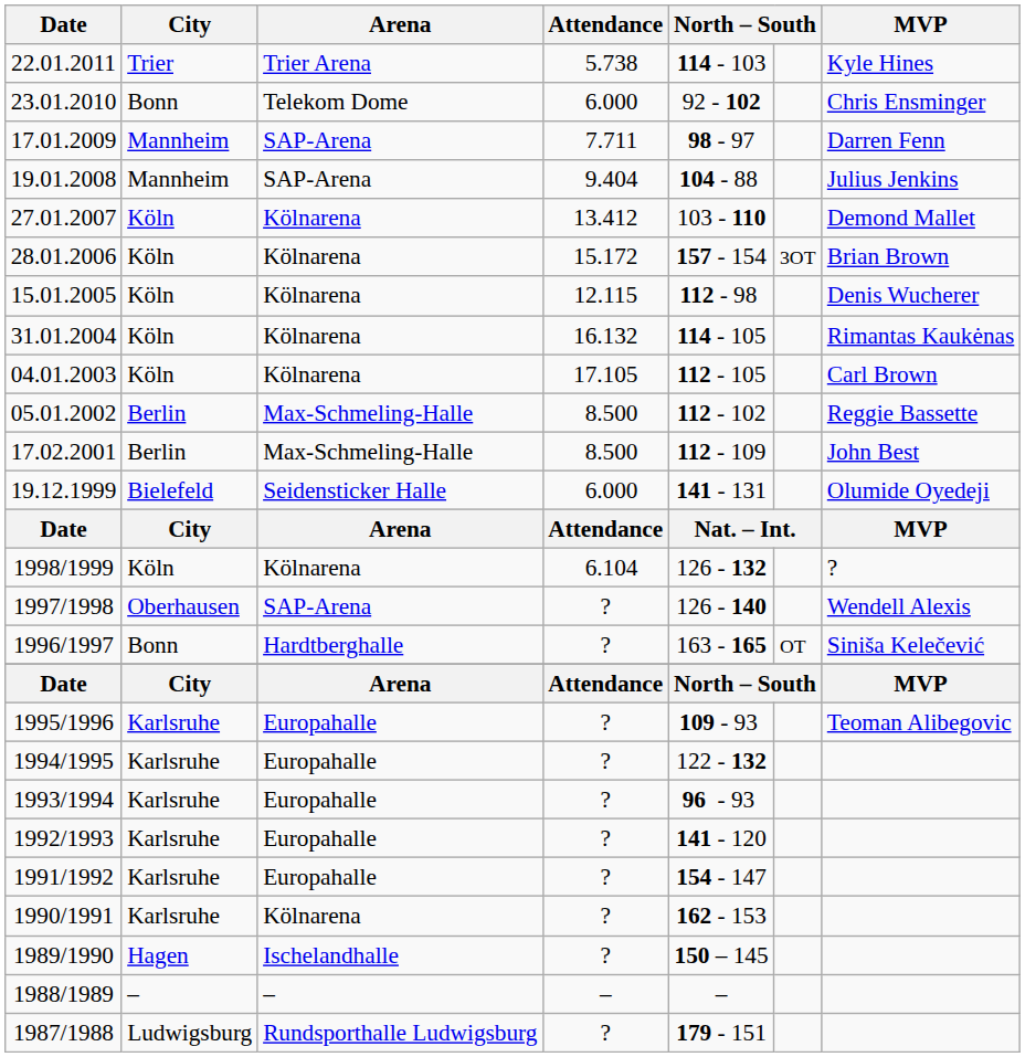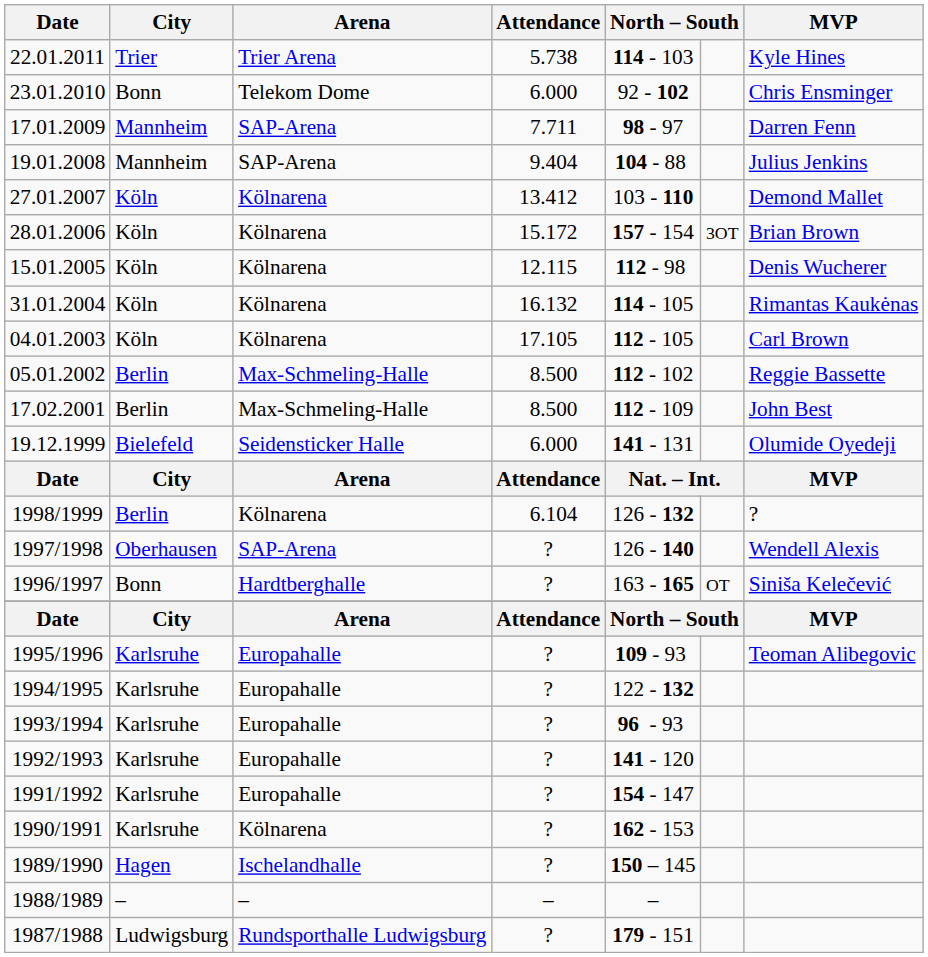 <table class="wikitable" style="font-size:95%;">
 <tr>
 <th>Date</th>
 <th>City</th>
 <th>Arena</th>
 <th>Attendance</th>
 <th colspan=2>North – South</th>
 <th>MVP</th>
 </tr>
 <tr ---->
 <td align="center">22.01.2011</td>
 <td><a href='#'>Trier</a></td>
 <td><a href='#'>Trier Arena</a></td>
 <td align="center">  5.738</td>
 <td align="center"><strong>114</strong> - 103</td>
 <td></td>
 <td> <a href='#'>Kyle Hines</a></td>
 </tr>
 <tr ---->
 <td align="center">23.01.2010</td>
 <td>Bonn</td>
 <td>Telekom Dome</td>
 <td align="center">  6.000</td>
 <td align="center">92 - <strong>102</strong></td>
 <td></td>
 <td> <a href='#'>Chris Ensminger</a></td>
 </tr>
 <tr ---->
 <td align="center">17.01.2009</td>
 <td><a href='#'>Mannheim</a></td>
 <td><a href='#'>SAP-Arena</a></td>
 <td align="center">  7.711</td>
 <td align="center"><strong>98</strong> - 97</td>
 <td></td>
 <td> <a href='#'>Darren Fenn</a></td>
 </tr>
 <tr ---->
 <td align="center">19.01.2008</td>
 <td>Mannheim</td>
 <td>SAP-Arena</td>
 <td align="center">  9.404</td>
 <td align="center"><strong>104</strong> - 88 </td>
 <td></td>
 <td> <a href='#'>Julius Jenkins</a></td>
 </tr>
 <tr ---->
 <td align="center">27.01.2007</td>
 <td><a href='#'>Köln</a></td>
 <td><a href='#'>Kölnarena</a></td>
 <td align="center">13.412</td>
 <td align="center">103 - <strong>110</strong></td>
 <td></td>
 <td> <a href='#'>Demond Mallet</a></td>
 </tr>
 <tr ---->
 <td align="center">28.01.2006</td>
 <td>Köln</td>
 <td>Kölnarena</td>
 <td align="center">15.172</td>
 <td align="center"><strong>157</strong> - 154</td>
 <td><small>3OT</small></td>
 <td> <a href='#'>Brian Brown</a></td>
 </tr>
 <tr ---->
 <td align="center">15.01.2005</td>
 <td>Köln</td>
 <td>Kölnarena</td>
 <td align="center">12.115</td>
 <td align="center"><strong>112</strong> - 98 </td>
 <td></td>
 <td> <a href='#'>Denis Wucherer</a></td>
 </tr>
 <tr ---->
 <td align="center">31.01.2004</td>
 <td>Köln</td>
 <td>Kölnarena</td>
 <td align="center">16.132</td>
 <td align="center"><strong>114</strong> - 105</td>
 <td></td>
 <td> <a href='#'>Rimantas Kaukėnas</a></td>
 </tr>
 <tr ---->
 <td align="center">04.01.2003</td>
 <td>Köln</td>
 <td>Kölnarena</td>
 <td align="center">17.105</td>
 <td align="center"><strong>112</strong> - 105</td>
 <td></td>
 <td> <a href='#'>Carl Brown</a></td>
 </tr>
 <tr ---->
 <td align="center">05.01.2002</td>
 <td><a href='#'>Berlin</a></td>
 <td><a href='#'>Max-Schmeling-Halle</a></td>
 <td align="center">  8.500</td>
 <td align="center"><strong>112</strong> - 102</td>
 <td></td>
 <td> <a href='#'>Reggie Bassette</a></td>
 </tr>
 <tr ---->
 <td align="center">17.02.2001</td>
 <td>Berlin</td>
 <td>Max-Schmeling-Halle</td>
 <td align="center">  8.500</td>
 <td align="center"><strong>112</strong> - 109</td>
 <td></td>
 <td> <a href='#'>John Best</a></td>
 </tr>
 <tr ---->
 <td align="center">19.12.1999</td>
 <td><a href='#'>Bielefeld</a></td>
 <td><a href='#'>Seidensticker Halle</a></td>
 <td align="center">  6.000</td>
 <td align="center"><strong>141</strong> - 131</td>
 <td></td>
 <td> <a href='#'>Olumide Oyedeji</a></td>
 </tr>
 <tr ---->
 <th>Date</th>
 <th>City</th>
 <th>Arena</th>
 <th>Attendance</th>
 <th colspan=2>Nat. – Int.</th>
 <th>MVP</th>
 </tr>
 <tr ---->
 <td align="center">1998/1999</td>
-<td>Köln</td>
+<td><a href='#'>Berlin</a></td>
 <td>Kölnarena</td>
 <td align="center">  6.104</td>
 <td align="center">126 - <strong>132</strong></td>
 <td></td>
 <td>?</td>
 </tr>
 <tr ---->
 <td align="center">1997/1998</td>
 <td><a href='#'>Oberhausen</a></td>
 <td><a href='#'>SAP-Arena</a></td>
 <td align="center">?</td>
 <td align="center">126 - <strong>140</strong></td>
 <td></td>
 <td> <a href='#'>Wendell Alexis</a></td>
 </tr>
 <tr ---->
 <td align="center">1996/1997</td>
 <td>Bonn</td>
 <td><a href='#'>Hardtberghalle</a></td>
 <td align="center">?</td>
 <td align="center">163 - <strong>165</strong></td>
 <td><small>OT</small></td>
 <td> <a href='#'>Siniša Kelečević</a></td>
 </tr>
 <tr ---->
 </tr>
 <tr bgcolor="#dddddd">
 <th>Date</th>
 <th>City</th>
 <th>Arena</th>
 <th>Attendance</th>
 <th colspan=2>North – South</th>
 <th>MVP</th>
 </tr>
 <tr ---->
 <td align="center">1995/1996</td>
 <td><a href='#'>Karlsruhe</a></td>
 <td><a href='#'>Europahalle</a></td>
 <td align="center">?</td>
 <td align="center"><strong>109</strong> - 93 </td>
 <td></td>
 <td> <a href='#'>Teoman Alibegovic</a></td>
 </tr>
 <tr ---->
 <td align="center">1994/1995</td>
 <td>Karlsruhe</td>
 <td>Europahalle</td>
 <td align="center">?</td>
 <td align="center">122 - <strong>132</strong></td>
 <td></td>
 <td></td>
 </tr>
 <tr ---->
 <td align="center">1993/1994</td>
 <td>Karlsruhe</td>
 <td>Europahalle</td>
 <td align="center">?</td>
 <td align="center"><strong>96</strong>  - 93 </td>
 <td></td>
 <td></td>
 </tr>
 <tr ---->
 <td align="center">1992/1993</td>
 <td>Karlsruhe</td>
 <td>Europahalle</td>
 <td align="center">?</td>
 <td align="center"><strong>141</strong> - 120</td>
 <td></td>
 <td></td>
 </tr>
 <tr ---->
 <td align="center">1991/1992</td>
 <td>Karlsruhe</td>
 <td>Europahalle</td>
 <td align="center">?</td>
 <td align="center"><strong>154</strong> - 147</td>
 <td></td>
 <td></td>
 </tr>
 <tr ---->
 <td align="center">1990/1991</td>
 <td>Karlsruhe</td>
 <td>Kölnarena</td>
 <td align="center">?</td>
 <td align="center"><strong>162</strong> - 153</td>
 <td></td>
 <td></td>
 </tr>
 <tr ---->
 <td align="center">1989/1990</td>
 <td><a href='#'>Hagen</a></td>
 <td><a href='#'>Ischelandhalle</a></td>
 <td align="center">?</td>
 <td align="center"><strong>150</strong> – 145</td>
 <td></td>
 <td></td>
 </tr>
 <tr ---->
 <td align="center">1988/1989</td>
 <td>–</td>
 <td>–</td>
 <td align="center">–</td>
 <td align="center">–</td>
 <td></td>
 <td></td>
 </tr>
 <tr ---->
 <td align="center">1987/1988</td>
 <td>Ludwigsburg</td>
 <td><a href='#'>Rundsporthalle Ludwigsburg</a></td>
 <td align="center">?</td>
 <td align="center"><strong>179</strong> - 151</td>
 <td></td>
 <td></td>
 </tr>
 </table>
